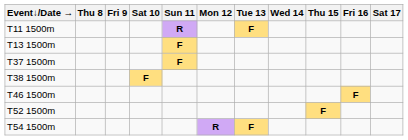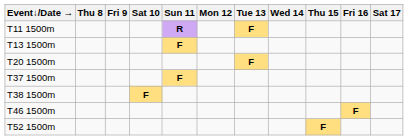 <table class="wikitable" style="margin:0.5em auto; font-size:90%; line-height:1.25em;">
 <tr align="center">
 <th>Event↓/Date →</th>
 <th>Thu 8</th>
 <th>Fri 9</th>
 <th>Sat 10</th>
 <th>Sun 11</th>
 <th>Mon 12</th>
 <th>Tue 13</th>
 <th>Wed 14</th>
 <th>Thu 15</th>
 <th>Fri 16</th>
 <th>Sat 17</th>
 </tr>
 <tr align="center">
 <td align="left">T11 1500m</td>
 <td></td>
 <td></td>
 <td></td>
 <td bgcolor="#D0A9F5"><strong>R</strong></td>
 <td></td>
 <td bgcolor="#FFDF80"><strong>F</strong></td>
 <td></td>
 <td></td>
 <td></td>
 <td></td>
 </tr>
 <tr align="center">
 <td align="left">T13 1500m</td>
 <td></td>
 <td></td>
 <td></td>
 <td bgcolor="#FFDF80"><strong>F</strong></td>
 <td></td>
 <td></td>
+<td></td>
+<td></td>
+<td></td>
+<td></td>
+</tr>
+<tr align="center">
+<td align="left">T20 1500m</td>
+<td></td>
+<td></td>
+<td></td>
+<td></td>
+<td></td>
+<td bgcolor="#FFDF80"><strong>F</strong></td>
 <td></td>
 <td></td>
 <td></td>
 <td></td>
 </tr>
 <tr align="center">
 <td align="left">T37 1500m</td>
 <td></td>
 <td></td>
 <td></td>
 <td bgcolor="#FFDF80"><strong>F</strong></td>
 <td></td>
 <td></td>
 <td></td>
 <td></td>
 <td></td>
 <td></td>
 </tr>
 <tr align="center">
 <td align="left">T38 1500m</td>
 <td></td>
 <td></td>
 <td bgcolor="#FFDF80"><strong>F</strong></td>
 <td></td>
 <td></td>
 <td></td>
 <td></td>
 <td></td>
 <td></td>
 <td></td>
 </tr>
 <tr align="center">
 <td align="left">T46 1500m</td>
 <td></td>
 <td></td>
 <td></td>
 <td></td>
 <td></td>
 <td></td>
 <td></td>
 <td></td>
 <td bgcolor="#FFDF80"><strong>F</strong></td>
 <td></td>
 </tr>
 <tr align="center">
 <td align="left">T52 1500m</td>
 <td></td>
 <td></td>
 <td></td>
 <td></td>
 <td></td>
 <td></td>
 <td></td>
 <td bgcolor="#FFDF80"><strong>F</strong></td>
 <td></td>
 <td></td>
 </tr>
-<tr align="center">
-<td align="left">T54 1500m</td>
-<td></td>
-<td></td>
-<td></td>
-<td></td>
-<td bgcolor="#D0A9F5"><strong>R</strong></td>
-<td bgcolor="#FFDF80"><strong>F</strong></td>
-<td></td>
-<td></td>
-<td></td>
-<td></td>
-</tr>
 </table>
